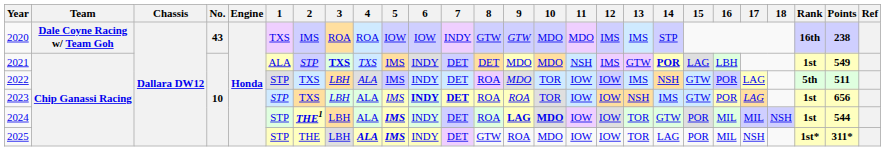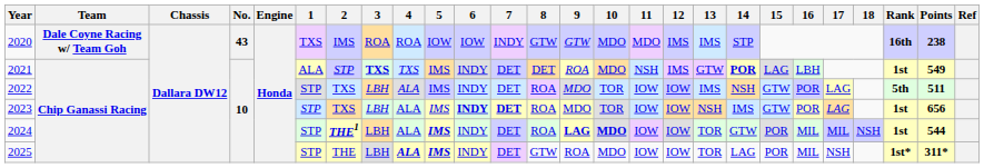 <table class="wikitable" style="text-align:center; font-size:85%">
 <tr>
 <th>Year</th>
 <th>Team</th>
 <th>Chassis</th>
 <th>No.</th>
 <th>Engine</th>
 <th>1</th>
 <th>2</th>
 <th>3</th>
 <th>4</th>
 <th>5</th>
 <th>6</th>
 <th>7</th>
 <th>8</th>
 <th>9</th>
 <th>10</th>
 <th>11</th>
 <th>12</th>
 <th>13</th>
 <th>14</th>
 <th>15</th>
 <th>16</th>
 <th>17</th>
 <th>18</th>
 <th>Rank</th>
 <th>Points</th>
 <th>Ref</th>
 </tr>
 <tr>
 <td><a href='#'>2020</a></td>
 <th nowrap><a href='#'>Dale Coyne Racing</a><br>w/ <a href='#'>Team Goh</a></th>
 <th rowspan=6 nowrap><a href='#'>Dallara DW12</a></th>
 <th>43</th>
 <th rowspan=6><a href='#'>Honda</a></th>
 <td style="background:#EFCFFF;"><a href='#'>TXS</a><br></td>
 <td style="background:#CFCFFF;"><a href='#'>IMS</a><br></td>
 <td style="background:#FFDF9F;"><a href='#'>ROA</a><br></td>
 <td style="background:#CFEAFF;"><a href='#'>ROA</a><br></td>
 <td style="background:#CFCFFF;"><a href='#'>IOW</a><br></td>
 <td style="background:#CFCFFF;"><a href='#'>IOW</a><br></td>
 <td style="background:#EFCFFF;"><a href='#'>INDY</a><br></td>
 <td style="background:#CFCFFF;"><a href='#'>GTW</a><br></td>
 <td style="background:#CFCFFF;"><em><a href='#'>GTW</a></em><br></td>
 <td style="background:#CFCFFF;"><a href='#'>MDO</a><br></td>
 <td style="background:#EFCFFF;"><a href='#'>MDO</a><br></td>
 <td style="background:#CFCFFF;"><a href='#'>IMS</a><br></td>
 <td style="background:#CFEAFF;"><a href='#'>IMS</a><br></td>
 <td style="background:#CFCFFF;"><a href='#'>STP</a><br></td>
 <td colspan=4></td>
 <th style="background:#CFCFFF;">16th</th>
 <th style="background:#CFCFFF;">238</th>
 <th></th>
 </tr>
 <tr>
 <td><a href='#'>2021</a></td>
 <th rowspan=5 nowrap><a href='#'>Chip Ganassi Racing</a></th>
 <th rowspan=5>10</th>
 <td style="background:#FFFFBF;"><a href='#'>ALA</a><br></td>
 <td style="background:#CFCFFF;"><em><a href='#'>STP</a></em><br></td>
 <td style="background:#DFFFDF;"><strong><a href='#'>TXS</a></strong><br></td>
 <td style="background:#CFEAFF;"><em><a href='#'>TXS</a></em><br></td>
 <td style="background:#FFDF9F;"><a href='#'>IMS</a><br></td>
 <td style="background:#DFDFDF;"><a href='#'>INDY</a><br></td>
 <td style="background:#CFCFFF;"><a href='#'>DET</a><br></td>
 <td style="background:#FFDF9F;"><a href='#'>DET</a><br></td>
-<td style="background:#FFFFBF;"><a href='#'>MDO</a><br></td>
+<td style="background:#FFFFBF;"><em><a href='#'>ROA</a></em><br></td>
 <td style="background:#FFDF9F;"><a href='#'>MDO</a><br></td>
 <td style="background:#CFEAFF;"><a href='#'>NSH</a><br></td>
 <td style="background:#EFCFFF;"><a href='#'>IMS</a><br></td>
 <td style="background:#EFCFFF;"><a href='#'>GTW</a><br></td>
 <td style="background:#FFFFBF;"><strong><a href='#'>POR</a></strong><br></td>
 <td style="background:#DFDFDF;"><a href='#'>LAG</a><br></td>
 <td style="background:#DFFFDF;"><a href='#'>LBH</a><br></td>
 <td colspan=2></td>
 <th style="background:#FFFFBF;">1st</th>
 <th style="background:#FFFFBF;">549</th>
 <th></th>
 </tr>
 <tr>
 <td><a href='#'>2022</a></td>
 <td style="background:#DFDFDF;"><a href='#'>STP</a><br></td>
 <td style="background:#CFEAFF;"><a href='#'>TXS</a><br></td>
 <td style="background:#FFDF9F;"><em><a href='#'>LBH</a></em><br></td>
 <td style="background:#DFDFDF;"><em><a href='#'>ALA</a></em><br></td>
 <td style="background:#CFCFFF;"><a href='#'>IMS</a><br></td>
 <td style="background:#CFEAFF;"><a href='#'>INDY</a><br></td>
 <td style="background:#CFEAFF;"><a href='#'>DET</a><br></td>
 <td style="background:#EFCFFF;"><a href='#'>ROA</a><br></td>
 <td style="background:#DFDFDF;"><em><a href='#'>MDO</a></em><br></td>
 <td style="background:#CFEAFF;"><a href='#'>TOR</a><br></td>
 <td style="background:#CFEAFF;"><a href='#'>IOW</a><br></td>
 <td style="background:#CFCFFF;"><a href='#'>IOW</a><br></td>
 <td style="background:#CFEAFF;"><a href='#'>IMS</a><br></td>
 <td style="background:#FFDF9F;"><a href='#'>NSH</a><br></td>
 <td style="background:#CFEAFF;"><a href='#'>GTW</a><br></td>
 <td style="background:#CFCFFF;"><a href='#'>POR</a><br></td>
 <td style="background:#FFFFBF;"><a href='#'>LAG</a><br></td>
 <td></td>
 <th style="background:#DFFFDF;">5th</th>
 <th style="background:#DFFFDF;">511</th>
 <th></th>
 </tr>
 <tr>
 <td><a href='#'>2023</a></td>
 <td style="background:#CFEAFF;"><em><a href='#'>STP</a></em><br></td>
 <td style="background:#FFDF9F;"><a href='#'>TXS</a><br></td>
 <td style="background:#DFFFDF;"><em><a href='#'>LBH</a></em><br></td>
 <td style="background:#DFFFDF;"><a href='#'>ALA</a><br></td>
 <td style="background:#FFFFBF;"><em><a href='#'>IMS</a></em><br></td>
 <td style="background:#dfffdf;"><strong><a href='#'>INDY</a></strong><br></td>
 <td style="background:#FFFFBF;"><strong><a href='#'>DET</a></strong><br></td>
 <td style="background:#FFFFBF;"><a href='#'>ROA</a><br></td>
-<td style="background:#FFFFBF;"><em><a href='#'>ROA</a></em><br></td>
+<td style="background:#FFFFBF;"><a href='#'>MDO</a><br></td>
 <td style="background:#DFDFDF;"><a href='#'>TOR</a><br></td>
 <td style="background:#CFEAFF;"><a href='#'>IOW</a><br></td>
 <td style="background:#FFDF9F;"><a href='#'>IOW</a><br></td>
 <td style="background:#FFDF9F;"><a href='#'>NSH</a><br></td>
 <td style="background:#CFEAFF;"><a href='#'>IMS</a><br></td>
 <td style="background:#CFEAFF;"><a href='#'>GTW</a><br></td>
 <td style="background:#FFFFBF;"><a href='#'>POR</a><br></td>
 <td style="background:#FFDF9F;"><em><a href='#'>LAG</a></em><br></td>
 <td></td>
 <th style="background:#FFFFBF;">1st</th>
 <th style="background:#FFFFBF;">656</th>
 <th></th>
 </tr>
 <tr>
 <td><a href='#'>2024</a></td>
 <td style="background:#DFFFDF;"><a href='#'>STP</a><br></td>
 <td style="background:#FFFFBF;"><strong><em><a href='#'>THE</a><sup>1</sup></em></strong><br></td>
 <td style="background:#FFDF9F;"><a href='#'>LBH</a><br></td>
 <td style="background:#DFFFDF;"><a href='#'>ALA</a><br></td>
 <td style="background:#FFFFBF;"><strong><em><a href='#'>IMS</a></em></strong><br></td>
 <td style="background:#DFFFDF;"><a href='#'>INDY</a><br></td>
 <td style="background:#CFCFFF;"><a href='#'>DET</a><br></td>
 <td style="background:#DFFFDF;"><a href='#'>ROA</a><br></td>
 <td style="background:#FFFFBF;"><strong><a href='#'>LAG</a></strong><br></td>
 <td style="background:#DFDFDF;"><strong><a href='#'>MDO</a></strong><br></td>
 <td style="background:#EFCFFF;"><a href='#'>IOW</a><br></td>
 <td style="background:#DFDFDF;"><a href='#'>IOW</a><br></td>
 <td style="background:#DFFFDF;"><a href='#'>TOR</a><br></td>
 <td style="background:#DFFFDF;"><a href='#'>GTW</a><br></td>
 <td style="background:#DFDFDF;"><a href='#'>POR</a><br></td>
 <td style="background:#DFFFDF;"><a href='#'>MIL</a><br></td>
 <td style="background:#CFCFFF;"><a href='#'>MIL</a><br></td>
 <td style="background:#CFCFFF;"><a href='#'>NSH</a><br></td>
 <th style="background:#FFFFBF;">1st</th>
 <th style="background:#FFFFBF;">544</th>
 <th></th>
 </tr>
 <tr>
 <td><a href='#'>2025</a></td>
 <td style="background:#FFFFBF;"><a href='#'>STP</a><br></td>
 <td style="background:#FFFFBF;"><a href='#'>THE</a><br></td>
 <td style="background:#DFDFDF;"><a href='#'>LBH</a><br></td>
 <td style="background:#FFFFBF;"><strong><em><a href='#'>ALA</a></em></strong><br></td>
 <td style="background:#FFFFBF;"><strong><em><a href='#'>IMS</a></em></strong><br></td>
 <td style="background:#FFFFBF;"><a href='#'>INDY</a><br></td>
 <td style="background:#EFCFFF;"><a href='#'>DET</a><br></td>
 <td style="background:#;"><a href='#'>GTW</a><br></td>
 <td style="background:#;"><a href='#'>ROA</a><br></td>
 <td style="background:#;"><a href='#'>MDO</a><br></td>
 <td style="background:#;"><a href='#'>IOW</a><br></td>
 <td style="background:#;"><a href='#'>IOW</a><br></td>
 <td style="background:#;"><a href='#'>TOR</a><br></td>
 <td style="background:#;"><a href='#'>LAG</a><br></td>
 <td style="background:#;"><a href='#'>POR</a><br></td>
 <td style="background:#;"><a href='#'>MIL</a><br></td>
 <td style="background:#;"><a href='#'>NSH</a><br></td>
 <td></td>
 <th style="background:#FFFFBF;">1st*</th>
 <th style="background:#FFFFBF;">311*</th>
 <th></th>
 </tr>
 </table>
